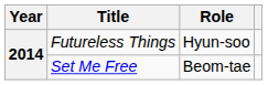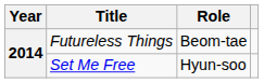 <table class="wikitable plainrowheaders">
 <tr>
 <th scope="col">Year</th>
 <th scope="col">Title</th>
 <th scope="col">Role</th>
 <th scope="col" class="unsortable"></th>
 </tr>
 <tr>
 <th scope="row" rowspan=2>2014</th>
 <td><em>Futureless Things</em></td>
-<td>Hyun-soo</td>
+<td>Beom-tae</td>
 <td></td>
 </tr>
 <tr>
 <td><em><a href='#'>Set Me Free</a></em></td>
-<td>Beom-tae</td>
+<td>Hyun-soo</td>
 <td></td>
 </tr>
 </table>
